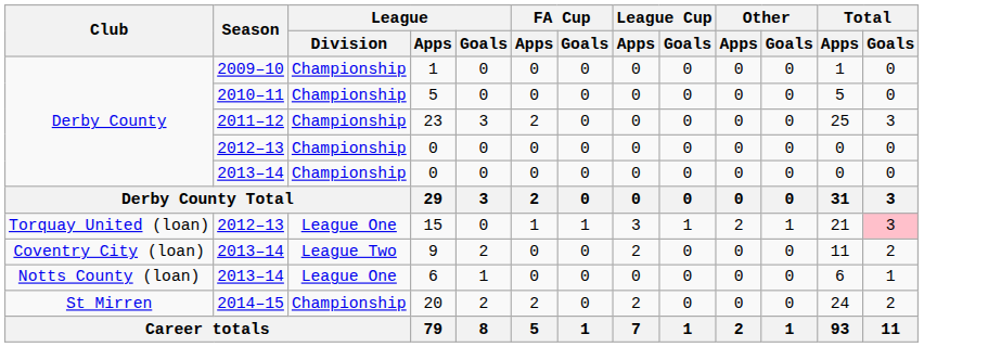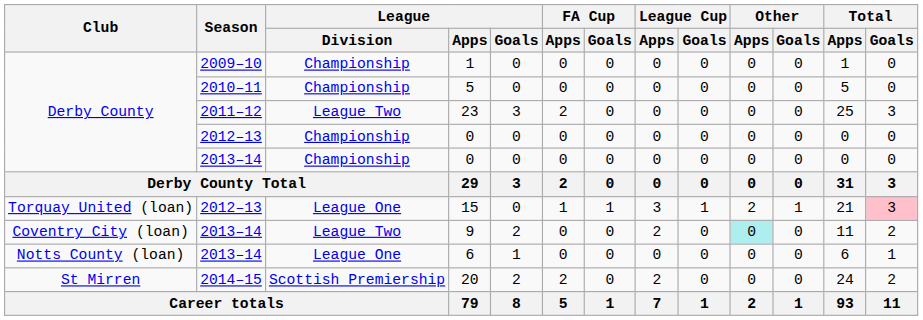 <table class="wikitable" style="text-align: center;">
 <tr>
 <th rowspan="2">Club</th>
 <th rowspan="2">Season</th>
 <th colspan="3">League</th>
 <th colspan="2">FA Cup</th>
 <th colspan="2">League Cup</th>
 <th colspan="2">Other</th>
 <th colspan="2">Total</th>
 </tr>
 <tr>
 <th>Division</th>
 <th>Apps</th>
 <th>Goals</th>
 <th>Apps</th>
 <th>Goals</th>
 <th>Apps</th>
 <th>Goals</th>
 <th>Apps</th>
 <th>Goals</th>
 <th>Apps</th>
 <th>Goals</th>
 </tr>
 <tr>
 <td rowspan="5" valign="center"><a href='#'>Derby County</a></td>
 <td><a href='#'>2009–10</a></td>
 <td><a href='#'>Championship</a></td>
 <td>1</td>
 <td>0</td>
 <td>0</td>
 <td>0</td>
 <td>0</td>
 <td>0</td>
 <td>0</td>
 <td>0</td>
 <td>1</td>
 <td>0</td>
 </tr>
 <tr>
 <td><a href='#'>2010–11</a></td>
 <td><a href='#'>Championship</a></td>
 <td>5</td>
 <td>0</td>
 <td>0</td>
 <td>0</td>
 <td>0</td>
 <td>0</td>
 <td>0</td>
 <td>0</td>
 <td>5</td>
 <td>0</td>
 </tr>
 <tr>
 <td><a href='#'>2011–12</a></td>
-<td><a href='#'>Championship</a></td>
+<td><a href='#'>League Two</a></td>
 <td>23</td>
 <td>3</td>
 <td>2</td>
 <td>0</td>
 <td>0</td>
 <td>0</td>
 <td>0</td>
 <td>0</td>
 <td>25</td>
 <td>3</td>
 </tr>
 <tr>
 <td><a href='#'>2012–13</a></td>
 <td><a href='#'>Championship</a></td>
 <td>0</td>
 <td>0</td>
 <td>0</td>
 <td>0</td>
 <td>0</td>
 <td>0</td>
 <td>0</td>
 <td>0</td>
 <td>0</td>
 <td>0</td>
 </tr>
 <tr>
 <td><a href='#'>2013–14</a></td>
 <td><a href='#'>Championship</a></td>
 <td>0</td>
 <td>0</td>
 <td>0</td>
 <td>0</td>
 <td>0</td>
 <td>0</td>
 <td>0</td>
 <td>0</td>
 <td>0</td>
 <td>0</td>
 </tr>
 <tr>
 <th colspan="3">Derby County Total</th>
 <th>29</th>
 <th>3</th>
 <th>2</th>
 <th>0</th>
 <th>0</th>
 <th>0</th>
 <th>0</th>
 <th>0</th>
 <th>31</th>
 <th>3</th>
 </tr>
 <tr>
 <td rowspan="1" valign="center"><a href='#'>Torquay United</a> (loan)</td>
 <td><a href='#'>2012–13</a></td>
 <td><a href='#'>League One</a></td>
 <td>15</td>
 <td>0</td>
 <td>1</td>
 <td>1</td>
 <td>3</td>
 <td>1</td>
 <td>2</td>
 <td>1</td>
 <td>21</td>
 <td style="background: pink;">3</td>
 </tr>
 <tr>
 <td rowspan="1" valign="center"><a href='#'>Coventry City</a> (loan)</td>
 <td><a href='#'>2013–14</a></td>
 <td><a href='#'>League Two</a></td>
 <td>9</td>
 <td>2</td>
 <td>0</td>
 <td>0</td>
 <td>2</td>
 <td>0</td>
-<td>0</td>
+<td style="background: paleturquoise;">0</td>
 <td>0</td>
 <td>11</td>
 <td>2</td>
 </tr>
 <tr>
 <td rowspan="1" valign="center"><a href='#'>Notts County</a> (loan)</td>
 <td><a href='#'>2013–14</a></td>
 <td><a href='#'>League One</a></td>
 <td>6</td>
 <td>1</td>
 <td>0</td>
 <td>0</td>
 <td>0</td>
 <td>0</td>
 <td>0</td>
 <td>0</td>
 <td>6</td>
 <td>1</td>
 </tr>
 <tr>
 <td rowspan="1" valign="center"><a href='#'>St Mirren</a></td>
 <td><a href='#'>2014–15</a></td>
-<td><a href='#'>Championship</a></td>
+<td><a href='#'>Scottish Premiership</a></td>
 <td>20</td>
 <td>2</td>
 <td>2</td>
 <td>0</td>
 <td>2</td>
 <td>0</td>
 <td>0</td>
 <td>0</td>
 <td>24</td>
 <td>2</td>
 </tr>
 <tr>
 <th colspan="3">Career totals</th>
 <th>79</th>
 <th>8</th>
 <th>5</th>
 <th>1</th>
 <th>7</th>
 <th>1</th>
 <th>2</th>
 <th>1</th>
 <th>93</th>
 <th>11</th>
 </tr>
 </table>
